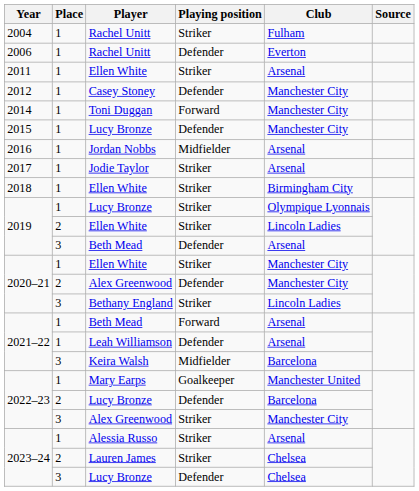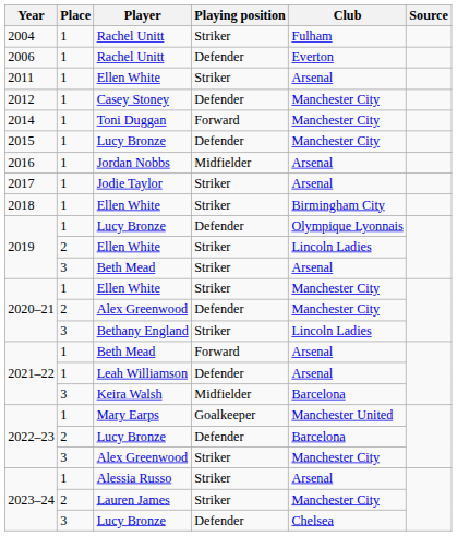 <table class="wikitable">
 <tr>
 <th>Year</th>
 <th>Place</th>
 <th>Player</th>
 <th>Playing position</th>
 <th>Club</th>
 <th>Source</th>
 </tr>
 <tr>
 <td rowspan="1">2004</td>
 <td>1</td>
 <td><a href='#'>Rachel Unitt</a></td>
 <td>Striker</td>
 <td> <a href='#'>Fulham</a></td>
 <td></td>
 </tr>
 <tr>
 <td rowspan="1">2006</td>
 <td>1</td>
 <td><a href='#'>Rachel Unitt</a></td>
 <td>Defender</td>
 <td> <a href='#'>Everton</a></td>
 <td></td>
 </tr>
 <tr>
 <td>2011</td>
 <td>1</td>
 <td><a href='#'>Ellen White</a></td>
 <td>Striker</td>
 <td> <a href='#'>Arsenal</a></td>
 <td></td>
 </tr>
 <tr>
 <td rowspan="1">2012</td>
 <td>1</td>
 <td><a href='#'>Casey Stoney</a></td>
 <td>Defender</td>
 <td> <a href='#'>Manchester City</a></td>
 <td></td>
 </tr>
 <tr>
 <td rowspan="1">2014</td>
 <td>1</td>
 <td><a href='#'>Toni Duggan</a></td>
 <td>Forward</td>
 <td> <a href='#'>Manchester City</a></td>
 <td></td>
 </tr>
 <tr>
 <td rowspan="1">2015</td>
 <td>1</td>
 <td><a href='#'>Lucy Bronze</a></td>
 <td>Defender</td>
 <td> <a href='#'>Manchester City</a></td>
 <td></td>
 </tr>
 <tr>
 <td rowspan="1">2016</td>
 <td>1</td>
 <td><a href='#'>Jordan Nobbs</a></td>
 <td>Midfielder</td>
 <td> <a href='#'>Arsenal</a></td>
 <td></td>
 </tr>
 <tr>
 <td rowspan="1">2017</td>
 <td>1</td>
 <td><a href='#'>Jodie Taylor</a></td>
 <td>Striker</td>
 <td> <a href='#'>Arsenal</a></td>
 <td></td>
 </tr>
 <tr>
 <td rowspan="1">2018</td>
 <td>1</td>
 <td><a href='#'>Ellen White</a></td>
 <td>Striker</td>
 <td> <a href='#'>Birmingham City</a></td>
 <td></td>
 </tr>
 <tr>
 <td rowspan="3">2019</td>
 <td>1</td>
 <td><a href='#'>Lucy Bronze</a></td>
-<td>Striker</td>
+<td>Defender</td>
 <td> <a href='#'>Olympique Lyonnais</a></td>
 <td rowspan="3"></td>
 </tr>
 <tr>
 <td>2</td>
 <td><a href='#'>Ellen White</a></td>
 <td>Striker</td>
 <td> <a href='#'>Lincoln Ladies</a></td>
 </tr>
 <tr>
 <td>3</td>
 <td><a href='#'>Beth Mead</a></td>
-<td>Defender</td>
+<td>Striker</td>
 <td> <a href='#'>Arsenal</a></td>
 </tr>
 <tr>
 <td rowspan="3">2020–21</td>
 <td>1</td>
 <td><a href='#'>Ellen White</a></td>
 <td>Striker</td>
 <td> <a href='#'>Manchester City</a></td>
 <td rowspan="3"></td>
 </tr>
 <tr>
 <td>2</td>
 <td><a href='#'>Alex Greenwood</a></td>
 <td>Defender</td>
 <td> <a href='#'>Manchester City</a></td>
 </tr>
 <tr>
 <td>3</td>
 <td><a href='#'>Bethany England</a></td>
 <td>Striker</td>
 <td> <a href='#'>Lincoln Ladies</a></td>
 </tr>
 <tr>
 <td rowspan="3">2021–22</td>
 <td>1</td>
 <td><a href='#'>Beth Mead</a></td>
 <td>Forward</td>
 <td> <a href='#'>Arsenal</a></td>
 <td rowspan="3"></td>
 </tr>
 <tr>
 <td>1</td>
 <td><a href='#'>Leah Williamson</a></td>
 <td>Defender</td>
 <td> <a href='#'>Arsenal</a></td>
 </tr>
 <tr>
 <td>3</td>
 <td><a href='#'>Keira Walsh</a></td>
 <td>Midfielder</td>
 <td> <a href='#'>Barcelona</a></td>
 </tr>
 <tr>
 <td rowspan="3">2022–23</td>
 <td>1</td>
 <td><a href='#'>Mary Earps</a></td>
 <td>Goalkeeper</td>
 <td> <a href='#'>Manchester United</a></td>
 <td rowspan="3"></td>
 </tr>
 <tr>
 <td>2</td>
 <td><a href='#'>Lucy Bronze</a></td>
 <td>Defender</td>
 <td> <a href='#'>Barcelona</a></td>
 </tr>
 <tr>
 <td>3</td>
 <td><a href='#'>Alex Greenwood</a></td>
 <td>Striker</td>
 <td> <a href='#'>Manchester City</a></td>
 </tr>
 <tr>
 <td rowspan="3">2023–24</td>
 <td>1</td>
 <td><a href='#'>Alessia Russo</a></td>
 <td>Striker</td>
 <td> <a href='#'>Arsenal</a></td>
 <td rowspan="3"></td>
 </tr>
 <tr>
 <td>2</td>
 <td><a href='#'>Lauren James</a></td>
 <td>Striker</td>
-<td> <a href='#'>Chelsea</a></td>
+<td> <a href='#'>Manchester City</a></td>
 </tr>
 <tr>
 <td>3</td>
 <td><a href='#'>Lucy Bronze</a></td>
 <td>Defender</td>
 <td> <a href='#'>Chelsea</a></td>
 </tr>
 </table>
